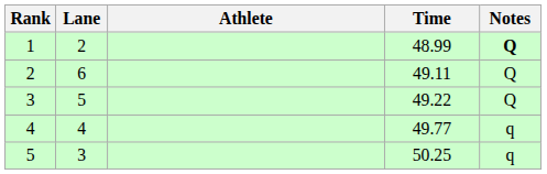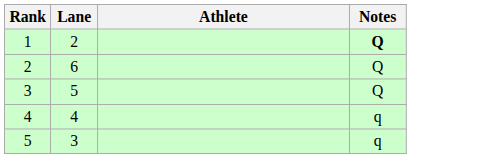 <table class="wikitable sortable" style="text-align:center">
 <tr>
 <th width=40>Rank</th>
 <th width=40>Lane</th>
 <th width=250>Athlete</th>
-<th width=80>Time</th>
 <th width=50>Notes</th>
 </tr>
 <tr style="background:#cfc;">
 <td>1</td>
 <td>2</td>
 <td align=left></td>
-<td>48.99</td>
 <td><strong>Q</strong></td>
 </tr>
 <tr style="background:#cfc;">
 <td>2</td>
 <td>6</td>
 <td align=left></td>
-<td>49.11</td>
 <td>Q</td>
 </tr>
 <tr style="background:#cfc;">
 <td>3</td>
 <td>5</td>
 <td align=left></td>
-<td>49.22</td>
 <td>Q</td>
 </tr>
 <tr style="background:#cfc;">
 <td>4</td>
 <td>4</td>
 <td align=left></td>
-<td>49.77</td>
 <td>q</td>
 </tr>
 <tr style="background:#cfc;">
 <td>5</td>
 <td>3</td>
 <td align=left></td>
-<td>50.25</td>
 <td>q</td>
 </tr>
 </table>
